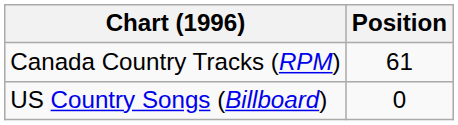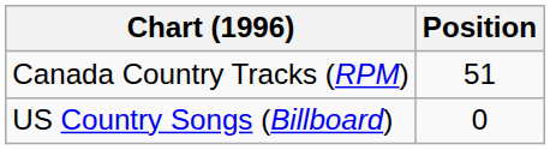 <table class="wikitable sortable">
 <tr>
 <th scope="col">Chart (1996)</th>
 <th scope="col">Position</th>
 </tr>
 <tr>
 <td>Canada Country Tracks (<em><a href='#'>RPM</a></em>)</td>
-<td align="center">61</td>
+<td align="center">51</td>
 </tr>
 <tr>
 <td>US <a href='#'>Country Songs</a> (<em><a href='#'>Billboard</a></em>)</td>
 <td align="center">0</td>
 </tr>
 </table>
